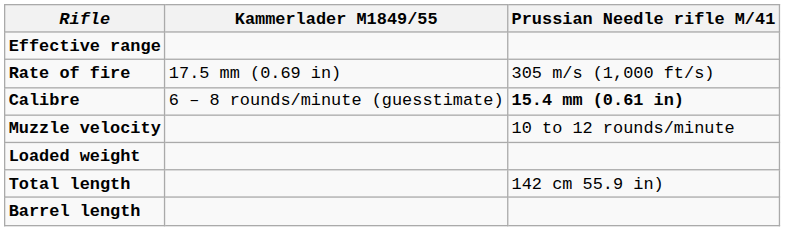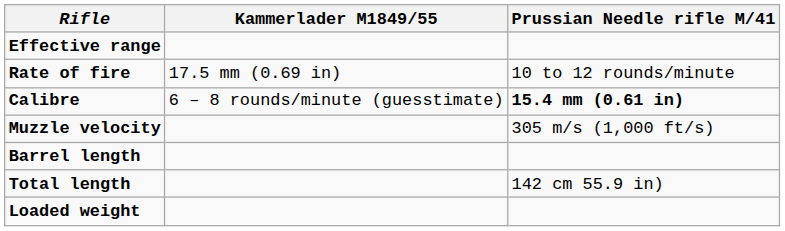 <table class="wikitable">
 <tr>
 <th><strong><em>Rifle</em></strong></th>
 <th><strong>Kammerlader M1849/55</strong></th>
 <th><strong>Prussian Needle rifle M/41</strong></th>
 </tr>
 <tr>
 <td><strong>Effective range</strong></td>
 <td></td>
 <td></td>
 </tr>
 <tr>
 <td><strong>Rate of fire</strong></td>
 <td>17.5 mm (0.69 in)</td>
-<td>305 m/s (1,000 ft/s)</td>
+<td>10 to 12 rounds/minute</td>
 </tr>
 <tr>
 <td><strong>Calibre</strong></td>
 <td>6 – 8 rounds/minute (guesstimate)</td>
 <td><strong>15.4 mm (0.61 in)</strong></td>
 </tr>
 <tr>
 <td><strong>Muzzle velocity</strong></td>
 <td></td>
-<td>10 to 12 rounds/minute</td>
+<td>305 m/s (1,000 ft/s)</td>
 </tr>
 <tr>
-<td><strong>Loaded weight</strong></td>
+<td><strong>Barrel length</strong></td>
 <td></td>
 <td></td>
 </tr>
 <tr>
 <td><strong>Total length</strong></td>
 <td></td>
 <td>142 cm 55.9 in)</td>
 </tr>
 <tr>
-<td><strong>Barrel length</strong></td>
+<td><strong>Loaded weight</strong></td>
 <td></td>
 <td></td>
 </tr>
 </table>
